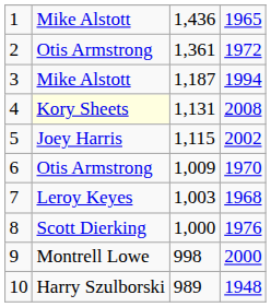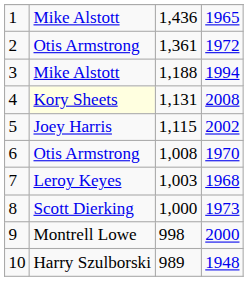 <table class="wikitable">
 <tr>
 </tr>
 <tr>
 <td>1</td>
 <td><a href='#'>Mike Alstott</a></td>
 <td>1,436</td>
 <td><a href='#'>1965</a></td>
 </tr>
 <tr>
 <td>2</td>
 <td><a href='#'>Otis Armstrong</a></td>
 <td>1,361</td>
 <td><a href='#'>1972</a></td>
 </tr>
 <tr>
 <td>3</td>
 <td><a href='#'>Mike Alstott</a></td>
-<td>1,187</td>
+<td>1,188</td>
 <td><a href='#'>1994</a></td>
 </tr>
 <tr>
 <td>4</td>
 <td style="background: lightyellow;"><a href='#'>Kory Sheets</a></td>
 <td>1,131</td>
 <td><a href='#'>2008</a></td>
 </tr>
 <tr>
 <td>5</td>
 <td><a href='#'>Joey Harris</a></td>
 <td>1,115</td>
 <td><a href='#'>2002</a></td>
 </tr>
 <tr>
 <td>6</td>
 <td><a href='#'>Otis Armstrong</a></td>
-<td>1,009</td>
+<td>1,008</td>
 <td><a href='#'>1970</a></td>
 </tr>
 <tr>
 <td>7</td>
 <td><a href='#'>Leroy Keyes</a></td>
 <td>1,003</td>
 <td><a href='#'>1968</a></td>
 </tr>
 <tr>
 <td>8</td>
 <td><a href='#'>Scott Dierking</a></td>
 <td>1,000</td>
-<td><a href='#'>1976</a></td>
+<td><a href='#'>1973</a></td>
 </tr>
 <tr>
 <td>9</td>
 <td>Montrell Lowe</td>
 <td>998</td>
 <td><a href='#'>2000</a></td>
 </tr>
 <tr>
 <td>10</td>
 <td>Harry Szulborski</td>
 <td>989</td>
 <td><a href='#'>1948</a></td>
 </tr>
 </table>
